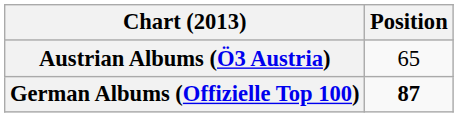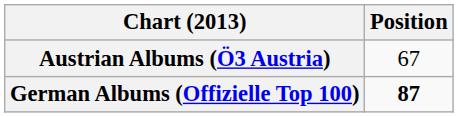 <table class="wikitable sortable plainrowheaders" style="text-align:center;">
 <tr>
 <th scope="col">Chart (2013)</th>
 <th scope="col">Position</th>
 </tr>
 <tr>
 <th scope="row">Austrian Albums (<a href='#'>Ö3 Austria</a>)</th>
-<td style="text-align:center;">65</td>
+<td style="text-align:center;">67</td>
 </tr>
 <tr>
 <th scope="row">German Albums (<a href='#'>Offizielle Top 100</a>)</th>
 <td style="text-align:center;"><strong>87</strong></td>
 </tr>
 </table>
